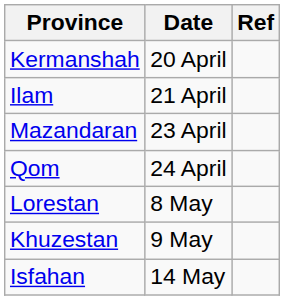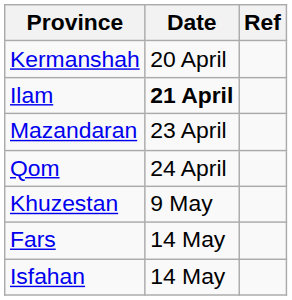 <table class="wikitable">
 <tr>
 <th>Province</th>
 <th>Date</th>
 <th>Ref</th>
 </tr>
 <tr>
 <td><a href='#'>Kermanshah</a></td>
 <td>20 April</td>
 <td></td>
 </tr>
 <tr>
 <td><a href='#'>Ilam</a></td>
-<td>21 April</td>
+<td><strong>21 April</strong></td>
 <td></td>
 </tr>
 <tr>
 <td><a href='#'>Mazandaran</a></td>
 <td>23 April</td>
 <td></td>
 </tr>
 <tr>
 <td><a href='#'>Qom</a></td>
 <td>24 April</td>
 <td></td>
 </tr>
 <tr>
-<td><a href='#'>Lorestan</a></td>
-<td>8 May</td>
+<td><a href='#'>Khuzestan</a></td>
+<td>9 May</td>
 <td></td>
 </tr>
 <tr>
-<td><a href='#'>Khuzestan</a></td>
-<td>9 May</td>
+<td><a href='#'>Fars</a></td>
+<td>14 May</td>
 <td></td>
 </tr>
 <tr>
 <td><a href='#'>Isfahan</a></td>
 <td>14 May</td>
 <td></td>
 </tr>
 </table>
